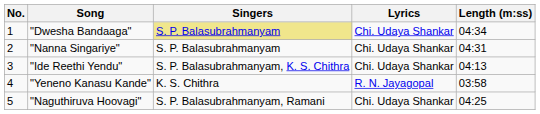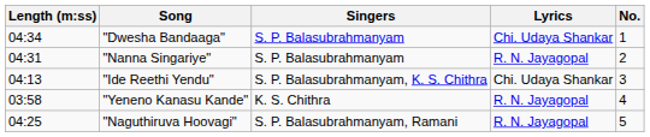 <table class="wikitable" style="font-size:95%;">
 <tr>
-<th>No.</th>
+<th>Length (m:ss)</th>
 <th>Song</th>
 <th>Singers</th>
 <th>Lyrics</th>
-<th>Length (m:ss)</th>
+<th>No.</th>
 </tr>
 <tr>
+<td>04:34</td>
+<td>"Dwesha Bandaaga"</td>
+<td><a href='#'>S. P. Balasubrahmanyam</a></td>
+<td><a href='#'>Chi. Udaya Shankar</a></td>
 <td>1</td>
-<td>"Dwesha Bandaaga"</td>
-<td style="background: khaki;"><a href='#'>S. P. Balasubrahmanyam</a></td>
-<td><a href='#'>Chi. Udaya Shankar</a></td>
-<td>04:34</td>
 </tr>
 <tr>
-<td>2</td>
+<td>04:31</td>
 <td>"Nanna Singariye"</td>
 <td>S. P. Balasubrahmanyam</td>
-<td>Chi. Udaya Shankar</td>
-<td>04:31</td>
+<td><a href='#'>R. N. Jayagopal</a></td>
+<td>2</td>
 </tr>
 <tr>
-<td>3</td>
+<td>04:13</td>
 <td>"Ide Reethi Yendu"</td>
 <td>S. P. Balasubrahmanyam, <a href='#'>K. S. Chithra</a></td>
 <td>Chi. Udaya Shankar</td>
-<td>04:13</td>
+<td>3</td>
 </tr>
 <tr>
-<td>4</td>
+<td>03:58</td>
 <td>"Yeneno Kanasu Kande"</td>
 <td>K. S. Chithra</td>
 <td><a href='#'>R. N. Jayagopal</a></td>
-<td>03:58</td>
+<td>4</td>
 </tr>
 <tr>
-<td>5</td>
+<td>04:25</td>
 <td>"Naguthiruva Hoovagi"</td>
 <td>S. P. Balasubrahmanyam, Ramani</td>
-<td>Chi. Udaya Shankar</td>
-<td>04:25</td>
+<td><a href='#'>R. N. Jayagopal</a></td>
+<td>5</td>
 </tr>
 </table>
